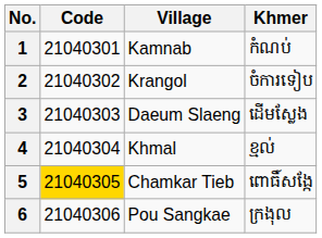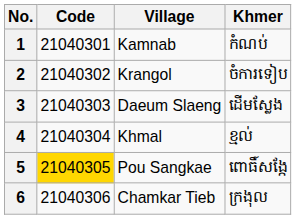 <table class="wikitable sortable mw-collapsible">
 <tr>
 <th>No.</th>
 <th>Code</th>
 <th>Village</th>
 <th>Khmer</th>
 </tr>
 <tr>
 <th>1</th>
 <td>21040301</td>
 <td>Kamnab</td>
 <td>កំណប់</td>
 </tr>
 <tr>
 <th>2</th>
 <td>21040302</td>
 <td>Krangol</td>
 <td>ចំការទៀប</td>
 </tr>
 <tr>
 <th>3</th>
 <td>21040303</td>
 <td>Daeum Slaeng</td>
 <td>ដើមស្លែង</td>
 </tr>
 <tr>
 <th>4</th>
 <td>21040304</td>
 <td>Khmal</td>
 <td>ខ្មល់</td>
 </tr>
 <tr>
 <th>5</th>
 <td style="background: gold;">21040305</td>
-<td>Chamkar Tieb</td>
+<td>Pou Sangkae</td>
 <td>ពោធិ៍សង្កែ</td>
 </tr>
 <tr>
 <th>6</th>
 <td>21040306</td>
-<td>Pou Sangkae</td>
+<td>Chamkar Tieb</td>
 <td>ក្រងុល</td>
 </tr>
 </table>
